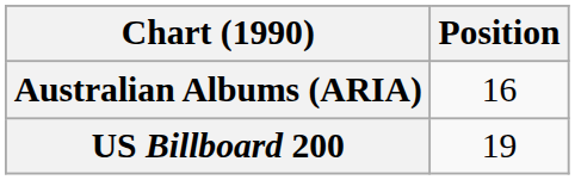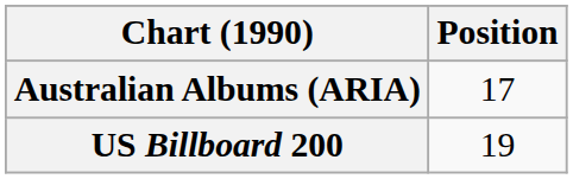 <table class="wikitable sortable plainrowheaders" style="text-align:center">
 <tr>
 <th scope="col">Chart (1990)</th>
 <th scope="col">Position</th>
 </tr>
 <tr>
 <th scope="row">Australian Albums (ARIA)</th>
-<td>16</td>
+<td>17</td>
 </tr>
 <tr>
 <th scope="row">US <em>Billboard</em> 200</th>
 <td>19</td>
 </tr>
 </table>
